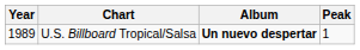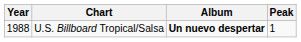 <table class="wikitable">
 <tr>
 <th>Year</th>
 <th>Chart</th>
 <th>Album</th>
 <th>Peak</th>
 </tr>
 <tr>
-<td>1989</td>
+<td>1988</td>
 <td>U.S. <em>Billboard</em> Tropical/Salsa</td>
 <td><strong>Un nuevo despertar</strong></td>
 <td>1</td>
 </tr>
 </table>
